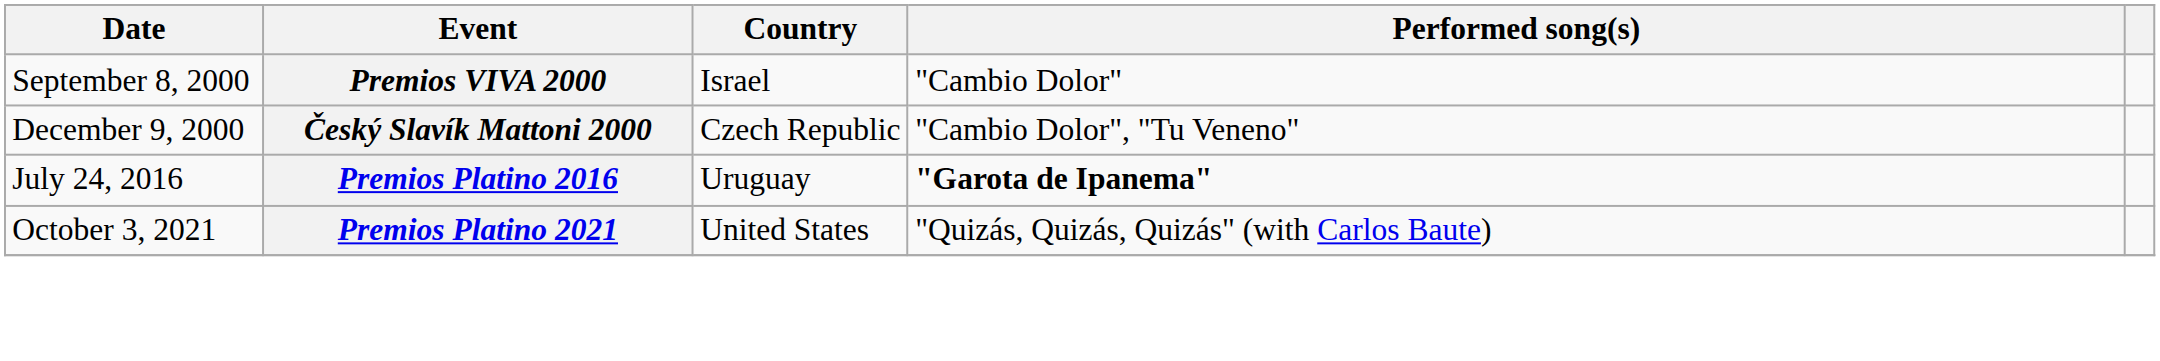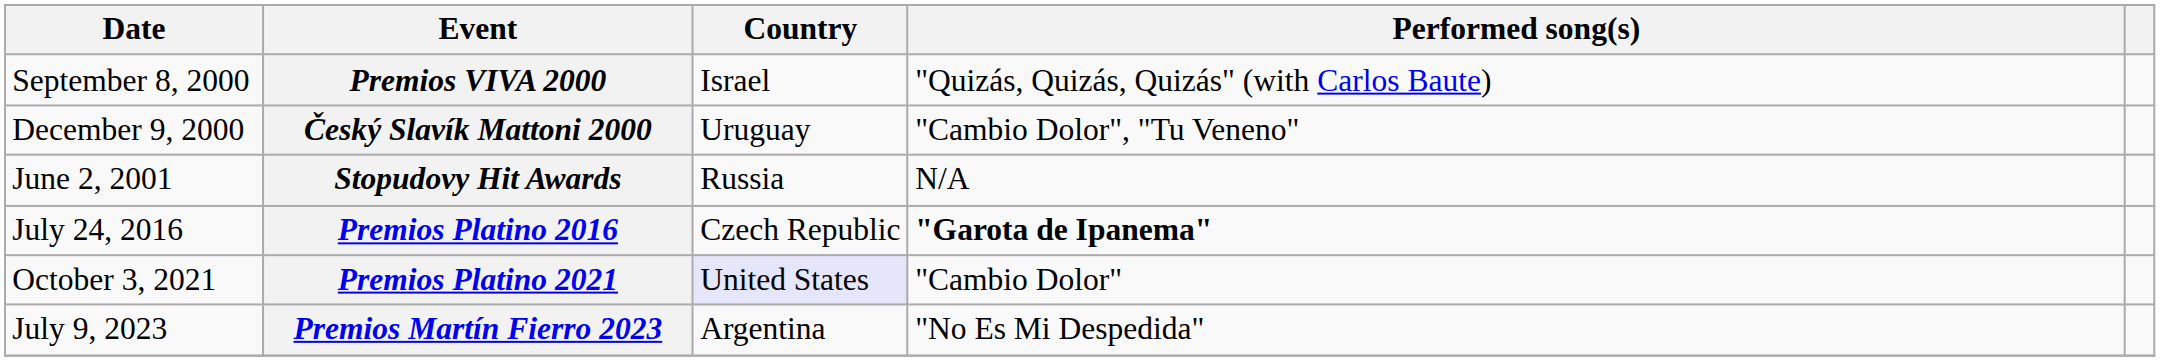 <table class="wikitable sortable plainrowheaders">
 <tr>
 <th style="width:12%;">Date</th>
 <th style="width:20%;">Event</th>
 <th style="width:10%;">Country</th>
 <th>Performed song(s)</th>
 <th scope="col" class="unsortable"></th>
 </tr>
 <tr>
 <td>September 8, 2000</td>
 <th scope="row"><em>Premios VIVA 2000</em></th>
 <td>Israel</td>
-<td>"Cambio Dolor"</td>
+<td>"Quizás, Quizás, Quizás" (with <a href='#'>Carlos Baute</a>)</td>
 <td style="text-align:center;"></td>
 </tr>
 <tr>
 <td>December 9, 2000</td>
 <th scope="row"><em>Český Slavík Mattoni 2000</em></th>
-<td>Czech Republic</td>
+<td>Uruguay</td>
 <td>"Cambio Dolor", "Tu Veneno"</td>
+<td style="text-align:center;"></td>
+</tr>
+<tr>
+<td>June 2, 2001</td>
+<th scope="row"><em>Stopudovy Hit Awards</em></th>
+<td>Russia</td>
+<td>N/A</td>
 <td style="text-align:center;"></td>
 </tr>
 <tr>
 <td>July 24, 2016</td>
 <th scope="row"><a href='#'><em>Premios Platino 2016</em></a></th>
-<td>Uruguay</td>
+<td>Czech Republic</td>
 <td><strong>"Garota de Ipanema"</strong></td>
 <td style="text-align:center;"></td>
 </tr>
 <tr>
 <td>October 3, 2021</td>
 <th scope="row"><a href='#'><em>Premios Platino 2021</em></a></th>
-<td>United States</td>
-<td>"Quizás, Quizás, Quizás" (with <a href='#'>Carlos Baute</a>)</td>
+<td style="background: lavender;">United States</td>
+<td>"Cambio Dolor"</td>
+<td style="text-align:center;"></td>
+</tr>
+<tr>
+<td>July 9, 2023</td>
+<th scope="row"><a href='#'><em>Premios Martín Fierro 2023</em></a></th>
+<td>Argentina</td>
+<td>"No Es Mi Despedida"</td>
 <td style="text-align:center;"></td>
 </tr>
 <tr>
 </tr>
 </table>
